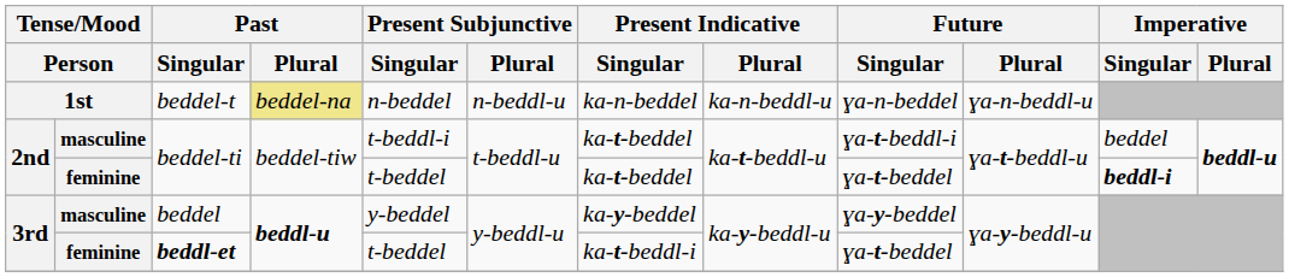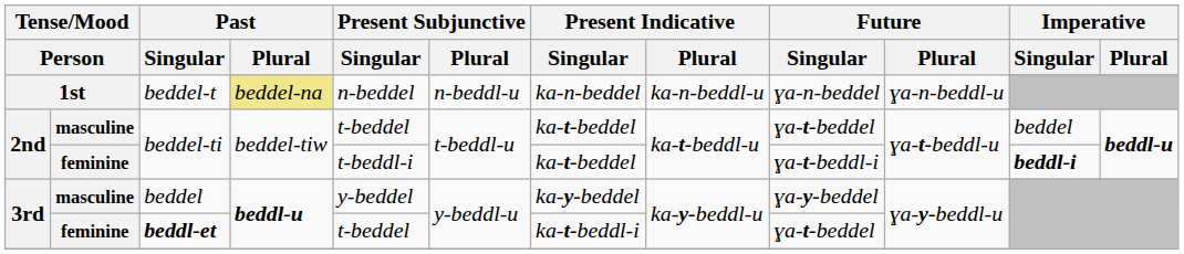 <table class="wikitable">
 <tr>
 <th colspan=2>Tense/Mood</th>
 <th colspan=2>Past</th>
 <th colspan=2>Present Subjunctive</th>
 <th colspan=2>Present Indicative</th>
 <th colspan=2>Future</th>
 <th colspan=2>Imperative</th>
 </tr>
 <tr>
 <th colspan=2>Person</th>
 <th>Singular</th>
 <th>Plural</th>
 <th>Singular</th>
 <th>Plural</th>
 <th>Singular</th>
 <th>Plural</th>
 <th>Singular</th>
 <th>Plural</th>
 <th>Singular</th>
 <th>Plural</th>
 </tr>
 <tr>
 <th colspan=2>1st</th>
 <td><em>beddel-t</em></td>
 <td style="background: khaki;"><em>beddel-na</em></td>
 <td><em>n-beddel</em></td>
 <td><em>n-beddl-u</em></td>
 <td><em>ka-n-beddel</em></td>
 <td><em>ka-n-beddl-u</em></td>
 <td><em>ɣa-n-beddel</em></td>
 <td><em>ɣa-n-beddl-u</em></td>
 <td colspan=2 style=background:silver></td>
 </tr>
 <tr>
 <th rowspan=2>2nd</th>
 <th><small>masculine</small></th>
 <td rowspan=2><em>beddel-ti</em></td>
 <td rowspan=2><em>beddel-tiw</em></td>
-<td><em>t-beddl-i</em></td>
+<td><em>t-beddel</em></td>
 <td rowspan=2><em>t-beddl-u</em></td>
 <td><em>ka-<strong>t-</strong>beddel</em></td>
 <td rowspan=2><em>ka-<strong>t-</strong>beddl-u</em></td>
-<td><em>ɣa-<strong>t-</strong>beddl-i</em></td>
+<td><em>ɣa-<strong>t-</strong>beddel</em></td>
 <td rowspan=2><em>ɣa-<strong>t-</strong>beddl-u</em></td>
 <td><em>beddel</em></td>
 <td rowspan=2><strong><em>beddl-u</em></strong></td>
 </tr>
 <tr>
 <th><small>feminine</small></th>
-<td><em>t-beddel</em></td>
+<td><em>t-beddl-i</em></td>
 <td><em>ka-<strong>t-</strong>beddel</em></td>
-<td><em>ɣa-<strong>t-</strong>beddel</em></td>
+<td><em>ɣa-<strong>t-</strong>beddl-i</em></td>
 <td><strong><em>beddl-i</em></strong></td>
 </tr>
 <tr>
 <th rowspan=2>3rd</th>
 <th><small>masculine</small></th>
 <td><em>beddel</em></td>
 <td rowspan=2><strong><em>beddl-u</em></strong></td>
 <td><em>y-beddel</em></td>
 <td rowspan=2><em>y-beddl-u</em></td>
 <td><em>ka-<strong>y-</strong>beddel</em></td>
 <td rowspan=2><em>ka-<strong>y-</strong>beddl-u</em></td>
 <td><em>ɣa-<strong>y-</strong>beddel</em></td>
 <td rowspan=2><em>ɣa-<strong>y-</strong>beddl-u</em></td>
 <td rowspan=2 colspan=2 style=background:silver></td>
 </tr>
 <tr>
 <th><small>feminine</small></th>
 <td><strong><em>beddl-et</em></strong></td>
 <td><em>t-beddel</em></td>
 <td><em>ka-<strong>t-</strong>beddl-i</em></td>
 <td><em>ɣa-<strong>t-</strong>beddel</em></td>
 </tr>
 <tr>
 </tr>
 </table>
